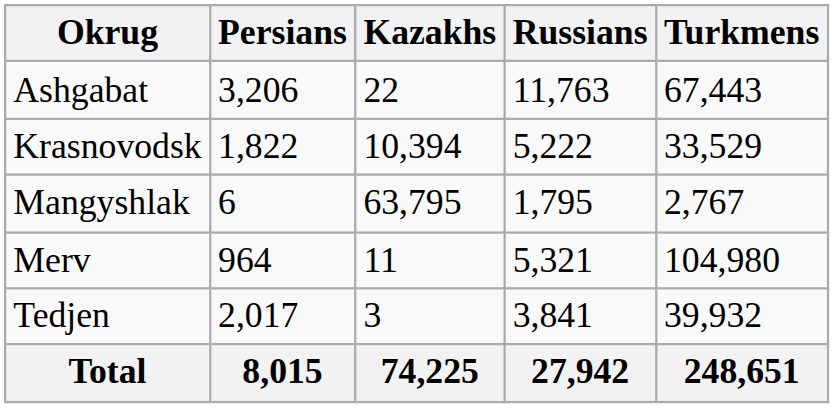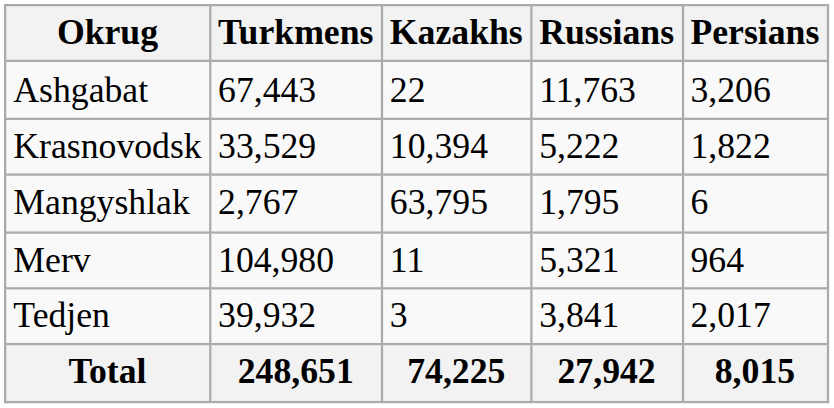 <table class="wikitable">
 <tr>
 <th>Okrug</th>
-<th>Persians</th>
+<th>Turkmens</th>
 <th>Kazakhs</th>
 <th>Russians</th>
-<th>Turkmens</th>
+<th>Persians</th>
 </tr>
 <tr>
 <td>Ashgabat</td>
-<td>3,206</td>
+<td>67,443</td>
 <td>22</td>
 <td>11,763</td>
-<td>67,443</td>
+<td>3,206</td>
 </tr>
 <tr>
 <td>Krasnovodsk</td>
-<td>1,822</td>
+<td>33,529</td>
 <td>10,394</td>
 <td>5,222</td>
-<td>33,529</td>
+<td>1,822</td>
 </tr>
 <tr>
 <td>Mangyshlak</td>
-<td>6</td>
+<td>2,767</td>
 <td>63,795</td>
 <td>1,795</td>
-<td>2,767</td>
+<td>6</td>
 </tr>
 <tr>
 <td>Merv</td>
-<td>964</td>
+<td>104,980</td>
 <td>11</td>
 <td>5,321</td>
-<td>104,980</td>
+<td>964</td>
 </tr>
 <tr>
 <td>Tedjen</td>
-<td>2,017</td>
+<td>39,932</td>
 <td>3</td>
 <td>3,841</td>
-<td>39,932</td>
+<td>2,017</td>
 </tr>
 <tr>
 <th>Total</th>
-<th>8,015</th>
+<th>248,651</th>
 <th>74,225</th>
 <th>27,942</th>
-<th>248,651</th>
+<th>8,015</th>
 </tr>
 </table>
